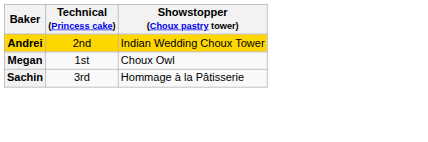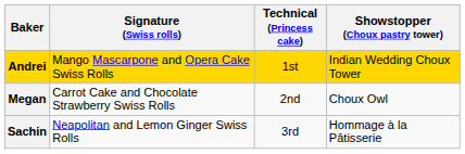 <table class="wikitable sortable" style="text-align:left;">
 <tr>
 <th scope="col">Baker</th>
+<th scope="col" class="unsortable">Signature<br><small>(<a href='#'>Swiss rolls</a>)</small></th>
 <th scope="col">Technical<br><small>(<a href='#'>Princess cake</a>)</small></th>
 <th scope="col" class="unsortable">Showstopper<br><small>(<a href='#'>Choux pastry</a> tower)</small></th>
 </tr>
 <tr style="background:gold;">
 <th scope="row" style="background:gold;">Andrei</th>
-<td align="center">2nd</td>
+<td>Mango <a href='#'>Mascarpone</a> and <a href='#'>Opera Cake</a> Swiss Rolls</td>
+<td align="center">1st</td>
 <td>Indian Wedding Choux Tower</td>
 </tr>
 <tr>
 <th scope="row">Megan</th>
-<td align="center">1st</td>
+<td>Carrot Cake and Chocolate Strawberry Swiss Rolls</td>
+<td align="center">2nd</td>
 <td>Choux Owl</td>
 </tr>
 <tr>
 <th scope="row">Sachin</th>
+<td><a href='#'>Neapolitan</a> and Lemon Ginger Swiss Rolls</td>
 <td align="center">3rd</td>
 <td>Hommage à la Pâtisserie</td>
 </tr>
 </table>
